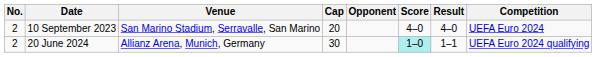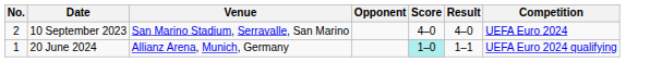 <table class="wikitable sortable">
 <tr>
 <th scope="col">No.</th>
 <th scope="col">Date</th>
 <th scope="col">Venue</th>
-<th scope="col">Cap</th>
 <th scope="col">Opponent</th>
 <th scope="col">Score</th>
 <th scope="col">Result</th>
 <th scope="col">Competition</th>
 </tr>
 <tr>
 <td style="text-align: center;">2</td>
 <td>10 September 2023</td>
 <td><a href='#'>San Marino Stadium</a>, <a href='#'>Serravalle</a>, San Marino</td>
-<td style="text-align: center;">20</td>
 <td></td>
 <td style="text-align: center;">4–0</td>
 <td style="text-align: center;">4–0</td>
 <td><a href='#'>UEFA Euro 2024</a></td>
 </tr>
 <tr>
-<td style="text-align: center;">2</td>
+<td style="text-align: center;">1</td>
 <td>20 June 2024</td>
 <td><a href='#'>Allianz Arena</a>, <a href='#'>Munich</a>, Germany</td>
-<td style="text-align: center;">30</td>
 <td></td>
 <td style="background: paleturquoise; text-align: center;">1–0</td>
 <td style="text-align: center;">1–1</td>
 <td><a href='#'>UEFA Euro 2024 qualifying</a></td>
 </tr>
 </table>
